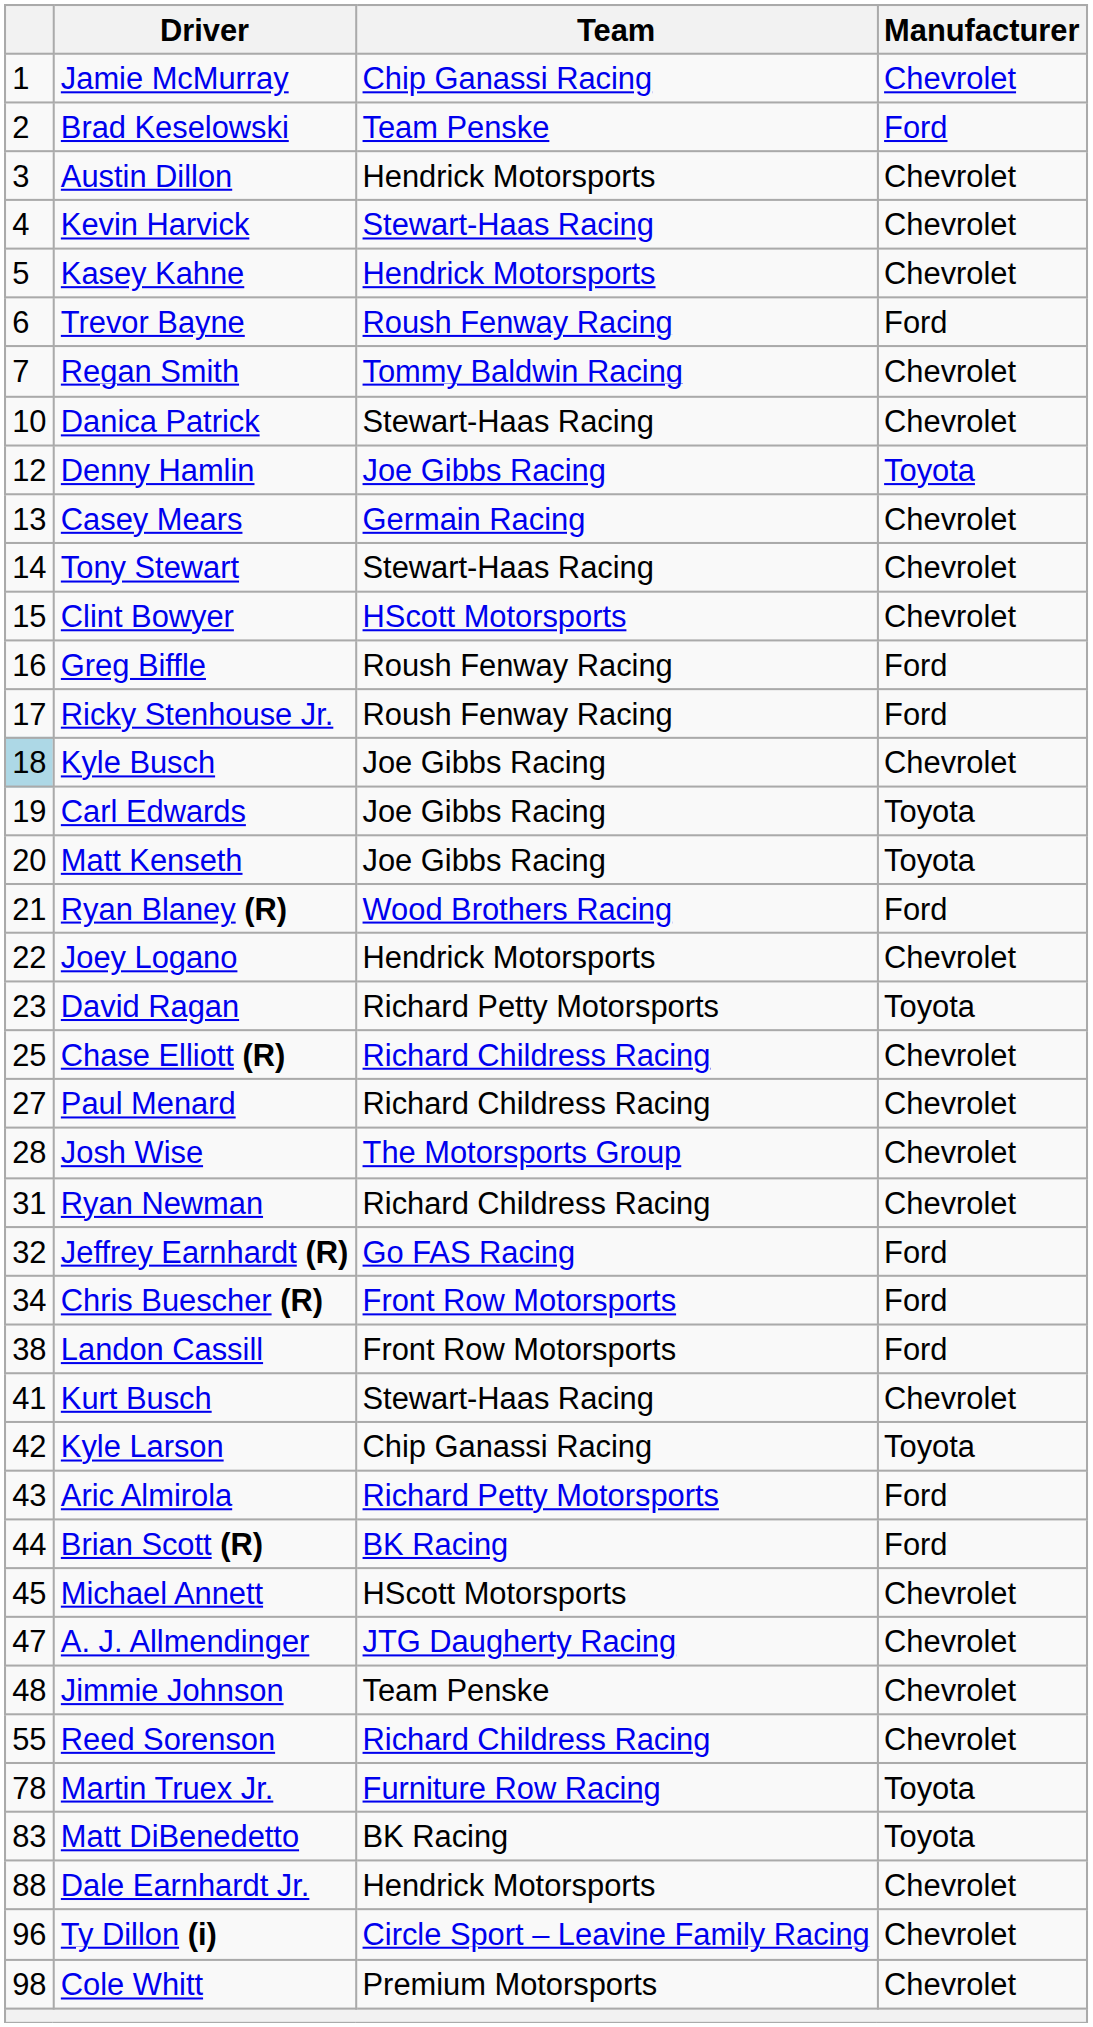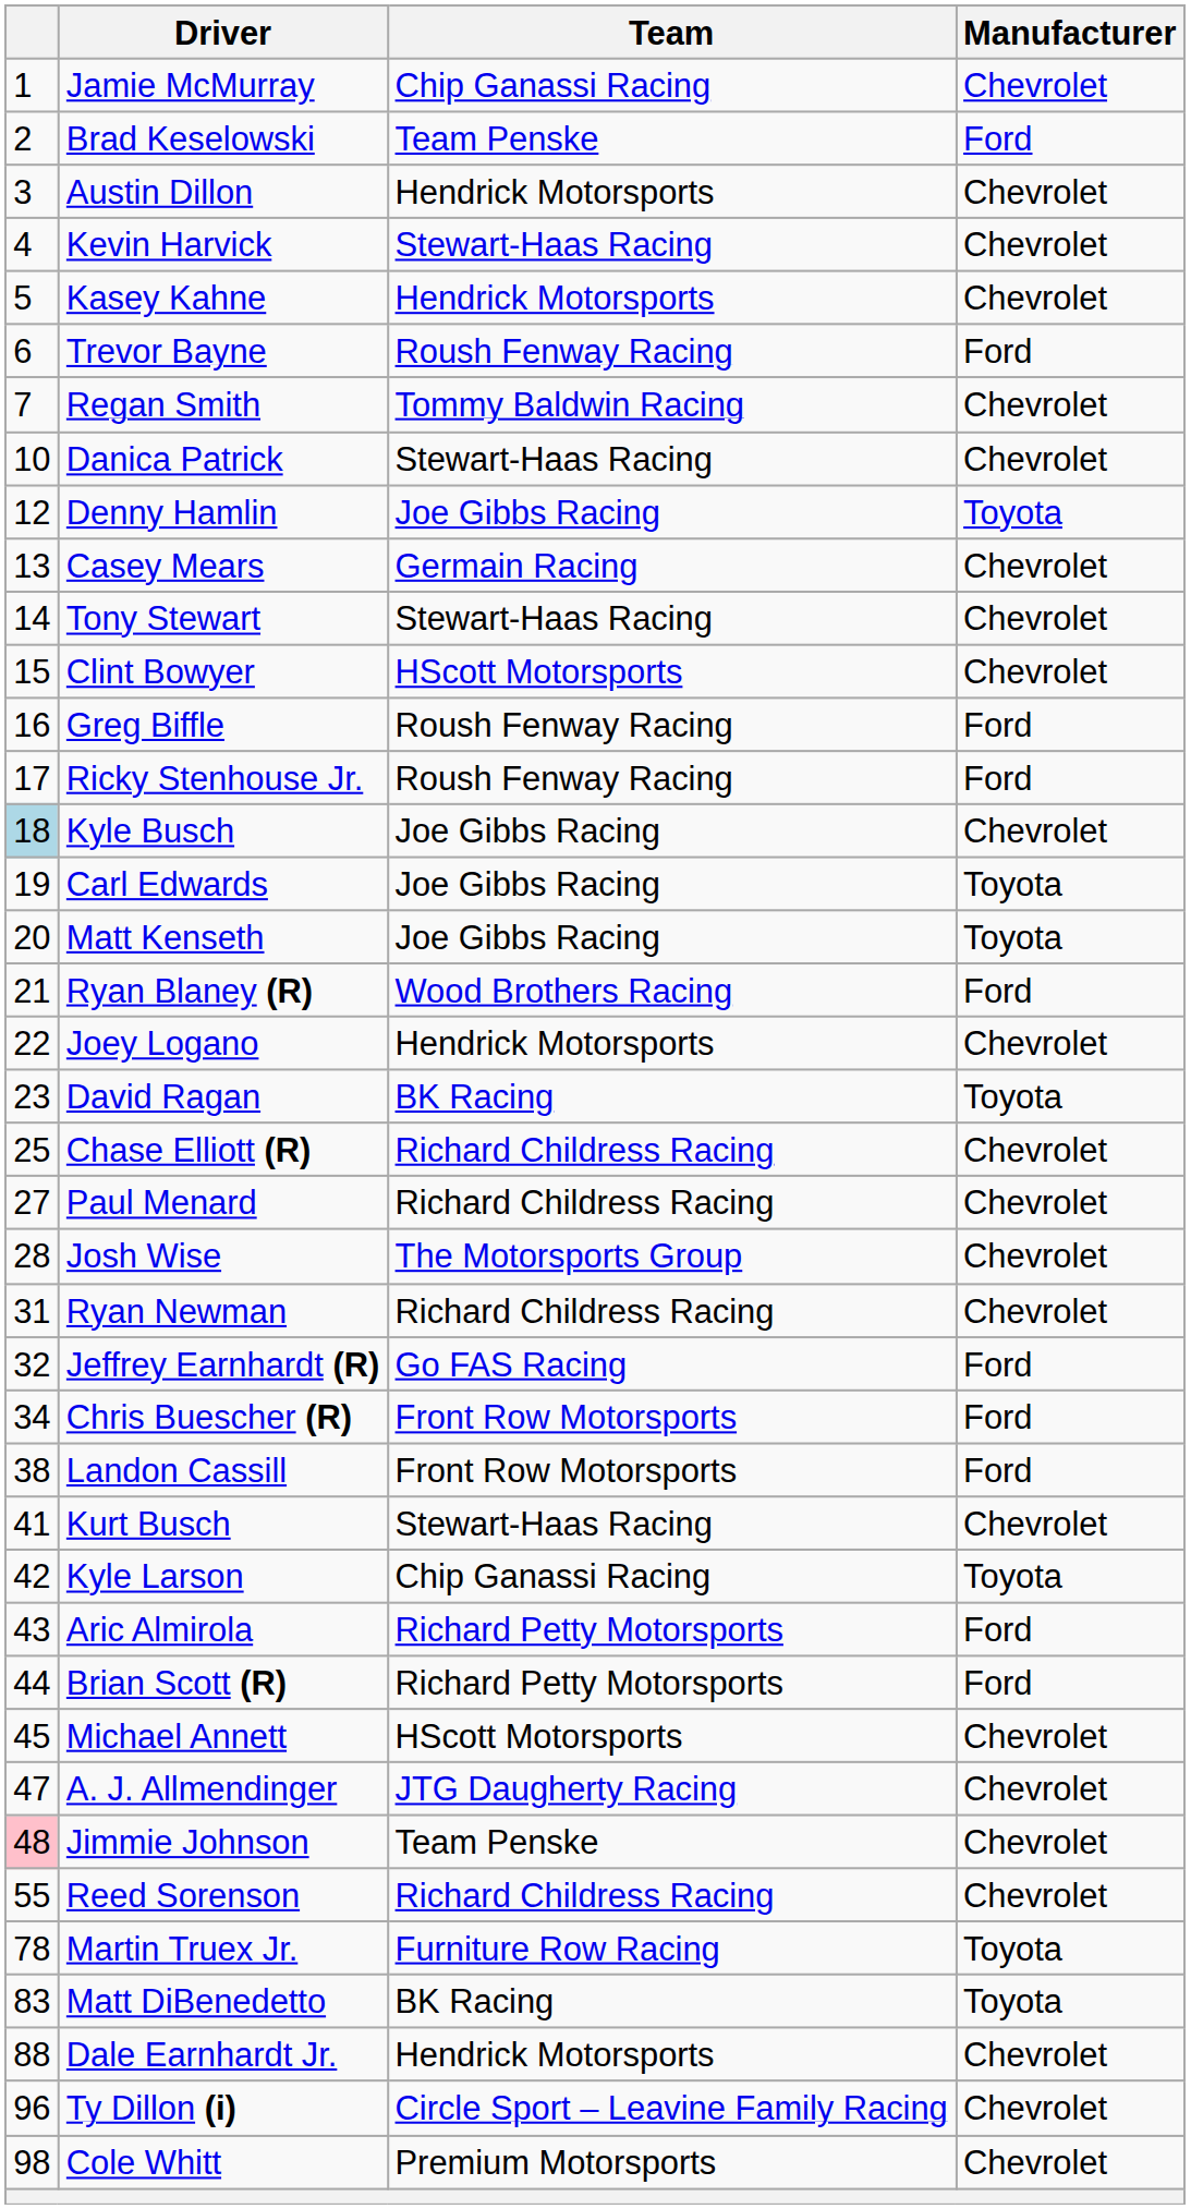 <table class="wikitable" style="font-size:95%">
 <tr>
 <th></th>
 <th>Driver</th>
 <th>Team</th>
 <th>Manufacturer</th>
 </tr>
 <tr>
 <td>1</td>
 <td><a href='#'>Jamie McMurray</a></td>
 <td><a href='#'>Chip Ganassi Racing</a></td>
 <td><a href='#'>Chevrolet</a></td>
 </tr>
 <tr>
 <td>2</td>
 <td><a href='#'>Brad Keselowski</a></td>
 <td><a href='#'>Team Penske</a></td>
 <td><a href='#'>Ford</a></td>
 </tr>
 <tr>
 <td>3</td>
 <td><a href='#'>Austin Dillon</a></td>
 <td>Hendrick Motorsports</td>
 <td>Chevrolet</td>
 </tr>
 <tr>
 <td>4</td>
 <td><a href='#'>Kevin Harvick</a></td>
 <td><a href='#'>Stewart-Haas Racing</a></td>
 <td>Chevrolet</td>
 </tr>
 <tr>
 <td>5</td>
 <td><a href='#'>Kasey Kahne</a></td>
 <td><a href='#'>Hendrick Motorsports</a></td>
 <td>Chevrolet</td>
 </tr>
 <tr>
 <td>6</td>
 <td><a href='#'>Trevor Bayne</a></td>
 <td><a href='#'>Roush Fenway Racing</a></td>
 <td>Ford</td>
 </tr>
 <tr>
 <td>7</td>
 <td><a href='#'>Regan Smith</a></td>
 <td><a href='#'>Tommy Baldwin Racing</a></td>
 <td>Chevrolet</td>
 </tr>
 <tr>
 <td>10</td>
 <td><a href='#'>Danica Patrick</a></td>
 <td>Stewart-Haas Racing</td>
 <td>Chevrolet</td>
 </tr>
 <tr>
 <td>12</td>
 <td><a href='#'>Denny Hamlin</a></td>
 <td><a href='#'>Joe Gibbs Racing</a></td>
 <td><a href='#'>Toyota</a></td>
 </tr>
 <tr>
 <td>13</td>
 <td><a href='#'>Casey Mears</a></td>
 <td><a href='#'>Germain Racing</a></td>
 <td>Chevrolet</td>
 </tr>
 <tr>
 <td>14</td>
 <td><a href='#'>Tony Stewart</a></td>
 <td>Stewart-Haas Racing</td>
 <td>Chevrolet</td>
 </tr>
 <tr>
 <td>15</td>
 <td><a href='#'>Clint Bowyer</a></td>
 <td><a href='#'>HScott Motorsports</a></td>
 <td>Chevrolet</td>
 </tr>
 <tr>
 <td>16</td>
 <td><a href='#'>Greg Biffle</a></td>
 <td>Roush Fenway Racing</td>
 <td>Ford</td>
 </tr>
 <tr>
 <td>17</td>
 <td><a href='#'>Ricky Stenhouse Jr.</a></td>
 <td>Roush Fenway Racing</td>
 <td>Ford</td>
 </tr>
 <tr>
 <td style="background: lightblue;">18</td>
 <td><a href='#'>Kyle Busch</a></td>
 <td>Joe Gibbs Racing</td>
 <td>Chevrolet</td>
 </tr>
 <tr>
 <td>19</td>
 <td><a href='#'>Carl Edwards</a></td>
 <td>Joe Gibbs Racing</td>
 <td>Toyota</td>
 </tr>
 <tr>
 <td>20</td>
 <td><a href='#'>Matt Kenseth</a></td>
 <td>Joe Gibbs Racing</td>
 <td>Toyota</td>
 </tr>
 <tr>
 <td>21</td>
 <td><a href='#'>Ryan Blaney</a> <strong>(R)</strong></td>
 <td><a href='#'>Wood Brothers Racing</a></td>
 <td>Ford</td>
 </tr>
 <tr>
 <td>22</td>
 <td><a href='#'>Joey Logano</a></td>
 <td>Hendrick Motorsports</td>
 <td>Chevrolet</td>
 </tr>
 <tr>
 <td>23</td>
 <td><a href='#'>David Ragan</a></td>
-<td>Richard Petty Motorsports</td>
+<td><a href='#'>BK Racing</a></td>
 <td>Toyota</td>
 </tr>
 <tr>
 <td>25</td>
 <td><a href='#'>Chase Elliott</a> <strong>(R)</strong></td>
 <td><a href='#'>Richard Childress Racing</a></td>
 <td>Chevrolet</td>
 </tr>
 <tr>
 <td>27</td>
 <td><a href='#'>Paul Menard</a></td>
 <td>Richard Childress Racing</td>
 <td>Chevrolet</td>
 </tr>
 <tr>
 <td>28</td>
 <td><a href='#'>Josh Wise</a></td>
 <td><a href='#'>The Motorsports Group</a></td>
 <td>Chevrolet</td>
 </tr>
 <tr>
 <td>31</td>
 <td><a href='#'>Ryan Newman</a></td>
 <td>Richard Childress Racing</td>
 <td>Chevrolet</td>
 </tr>
 <tr>
 <td>32</td>
 <td><a href='#'>Jeffrey Earnhardt</a> <strong>(R)</strong></td>
 <td><a href='#'>Go FAS Racing</a></td>
 <td>Ford</td>
 </tr>
 <tr>
 <td>34</td>
 <td><a href='#'>Chris Buescher</a> <strong>(R)</strong></td>
 <td><a href='#'>Front Row Motorsports</a></td>
 <td>Ford</td>
 </tr>
 <tr>
 <td>38</td>
 <td><a href='#'>Landon Cassill</a></td>
 <td>Front Row Motorsports</td>
 <td>Ford</td>
 </tr>
 <tr>
 <td>41</td>
 <td><a href='#'>Kurt Busch</a></td>
 <td>Stewart-Haas Racing</td>
 <td>Chevrolet</td>
 </tr>
 <tr>
 <td>42</td>
 <td><a href='#'>Kyle Larson</a></td>
 <td>Chip Ganassi Racing</td>
 <td>Toyota</td>
 </tr>
 <tr>
 <td>43</td>
 <td><a href='#'>Aric Almirola</a></td>
 <td><a href='#'>Richard Petty Motorsports</a></td>
 <td>Ford</td>
 </tr>
 <tr>
 <td>44</td>
 <td><a href='#'>Brian Scott</a> <strong>(R)</strong></td>
-<td><a href='#'>BK Racing</a></td>
+<td>Richard Petty Motorsports</td>
 <td>Ford</td>
 </tr>
 <tr>
 <td>45</td>
 <td><a href='#'>Michael Annett</a></td>
 <td>HScott Motorsports</td>
 <td>Chevrolet</td>
 </tr>
 <tr>
 <td>47</td>
 <td><a href='#'>A. J. Allmendinger</a></td>
 <td><a href='#'>JTG Daugherty Racing</a></td>
 <td>Chevrolet</td>
 </tr>
 <tr>
-<td>48</td>
+<td style="background: pink;">48</td>
 <td><a href='#'>Jimmie Johnson</a></td>
 <td>Team Penske</td>
 <td>Chevrolet</td>
 </tr>
 <tr>
 <td>55</td>
 <td><a href='#'>Reed Sorenson</a></td>
 <td><a href='#'>Richard Childress Racing</a></td>
 <td>Chevrolet</td>
 </tr>
 <tr>
 <td>78</td>
 <td><a href='#'>Martin Truex Jr.</a></td>
 <td><a href='#'>Furniture Row Racing</a></td>
 <td>Toyota</td>
 </tr>
 <tr>
 <td>83</td>
 <td><a href='#'>Matt DiBenedetto</a></td>
 <td>BK Racing</td>
 <td>Toyota</td>
 </tr>
 <tr>
 <td>88</td>
 <td><a href='#'>Dale Earnhardt Jr.</a></td>
 <td>Hendrick Motorsports</td>
 <td>Chevrolet</td>
 </tr>
 <tr>
 <td>96</td>
 <td><a href='#'>Ty Dillon</a> <strong>(i)</strong></td>
 <td><a href='#'>Circle Sport – Leavine Family Racing</a></td>
 <td>Chevrolet</td>
 </tr>
 <tr>
 <td>98</td>
 <td><a href='#'>Cole Whitt</a></td>
 <td>Premium Motorsports</td>
 <td>Chevrolet</td>
 </tr>
 <tr>
 <th colspan="4"></th>
 </tr>
 </table>
